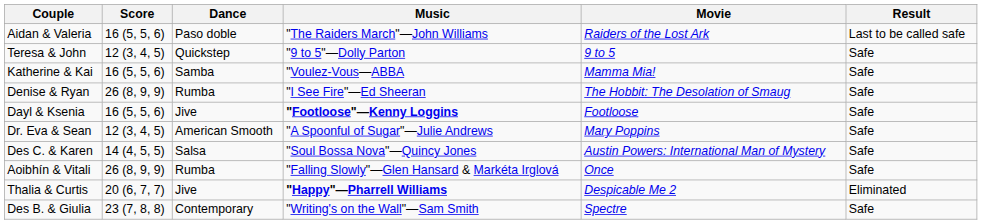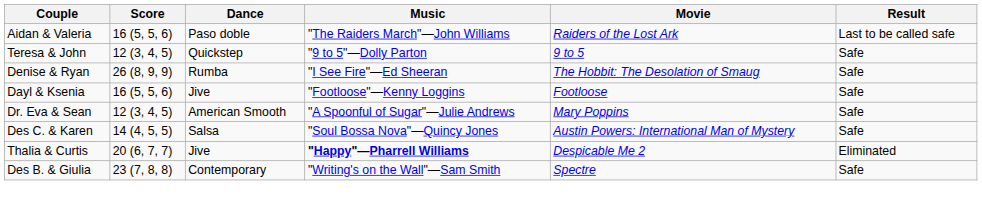 <table class="wikitable" style="width:100%;">
 <tr>
 <th>Couple</th>
 <th>Score</th>
 <th>Dance</th>
 <th>Music</th>
 <th>Movie</th>
 <th>Result</th>
 </tr>
 <tr>
 <td>Aidan & Valeria</td>
 <td>16 (5, 5, 6)</td>
 <td>Paso doble</td>
 <td>"<a href='#'>The Raiders March</a>"—<a href='#'>John Williams</a></td>
 <td><em><a href='#'>Raiders of the Lost Ark</a></em></td>
 <td>Last to be called safe</td>
 </tr>
 <tr>
 <td>Teresa & John</td>
 <td>12 (3, 4, 5)</td>
 <td>Quickstep</td>
 <td>"<a href='#'>9 to 5</a>"—<a href='#'>Dolly Parton</a></td>
 <td><em><a href='#'>9 to 5</a></em></td>
 <td>Safe</td>
 </tr>
 <tr>
-<td>Katherine & Kai</td>
-<td>16 (5, 5, 6)</td>
-<td>Samba</td>
-<td>"<a href='#'>Voulez-Vous</a>—<a href='#'>ABBA</a></td>
-<td><em><a href='#'>Mamma Mia!</a></em></td>
-<td>Safe</td>
-</tr>
-<tr>
 <td>Denise & Ryan</td>
 <td>26 (8, 9, 9)</td>
 <td>Rumba</td>
 <td>"<a href='#'>I See Fire</a>"—<a href='#'>Ed Sheeran</a></td>
 <td><em><a href='#'>The Hobbit: The Desolation of Smaug</a></em></td>
 <td>Safe</td>
 </tr>
 <tr>
 <td>Dayl & Ksenia</td>
 <td>16 (5, 5, 6)</td>
 <td>Jive</td>
-<td><strong>"<a href='#'>Footloose</a>"—<a href='#'>Kenny Loggins</a></strong></td>
+<td>"<a href='#'>Footloose</a>"—<a href='#'>Kenny Loggins</a></td>
 <td><em><a href='#'>Footloose</a></em></td>
 <td>Safe</td>
 </tr>
 <tr>
 <td>Dr. Eva & Sean</td>
 <td>12 (3, 4, 5)</td>
 <td>American Smooth</td>
 <td>"<a href='#'>A Spoonful of Sugar</a>"—<a href='#'>Julie Andrews</a></td>
 <td><em><a href='#'>Mary Poppins</a></em></td>
 <td>Safe</td>
 </tr>
 <tr>
 <td>Des C. & Karen</td>
 <td>14 (4, 5, 5)</td>
 <td>Salsa</td>
 <td>"<a href='#'>Soul Bossa Nova</a>"—<a href='#'>Quincy Jones</a></td>
 <td><em><a href='#'>Austin Powers: International Man of Mystery</a></em></td>
 <td>Safe</td>
 </tr>
 <tr>
-<td>Aoibhín & Vitali</td>
-<td>26 (8, 9, 9)</td>
-<td>Rumba</td>
-<td>"<a href='#'>Falling Slowly</a>"—<a href='#'>Glen Hansard</a> & <a href='#'>Markéta Irglová</a></td>
-<td><em><a href='#'>Once</a></em></td>
-<td>Safe</td>
-</tr>
-<tr>
 <td>Thalia & Curtis</td>
 <td>20 (6, 7, 7)</td>
 <td>Jive</td>
 <td><strong>"<a href='#'>Happy</a>"—<a href='#'>Pharrell Williams</a></strong></td>
 <td><em><a href='#'>Despicable Me 2</a></em></td>
 <td>Eliminated</td>
 </tr>
 <tr>
 <td>Des B. & Giulia</td>
 <td>23 (7, 8, 8)</td>
 <td>Contemporary</td>
 <td>"<a href='#'>Writing's on the Wall</a>"—<a href='#'>Sam Smith</a></td>
 <td><em><a href='#'>Spectre</a></em></td>
 <td>Safe</td>
 </tr>
 </table>
